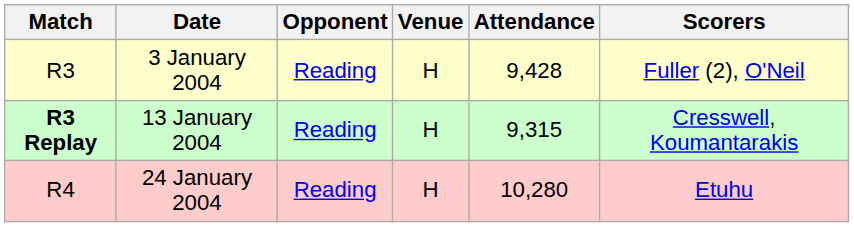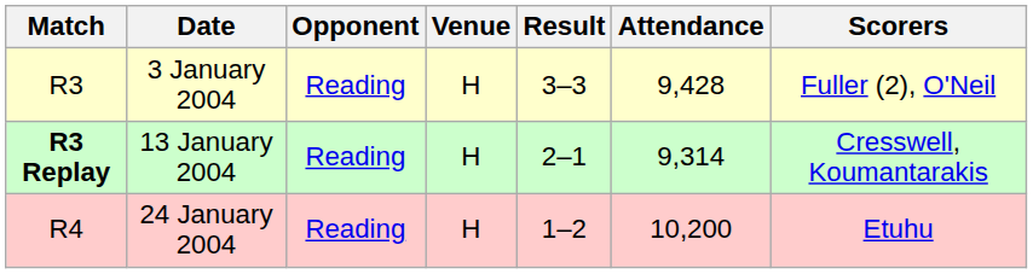 <table class="wikitable" style="font-size:100%; text-align:center">
 <tr>
 <th>Match</th>
 <th>Date</th>
 <th>Opponent</th>
 <th>Venue</th>
+<th>Result</th>
 <th>Attendance</th>
 <th>Scorers</th>
 </tr>
 <tr style="background: #FFFFCC;">
 <td>R3</td>
 <td>3 January 2004</td>
 <td><a href='#'>Reading</a></td>
 <td>H</td>
+<td>3–3</td>
 <td>9,428</td>
 <td><a href='#'>Fuller</a> (2), <a href='#'>O'Neil</a></td>
 </tr>
 <tr style="background: #CCFFCC;">
 <td><strong>R3 Replay</strong></td>
 <td>13 January 2004</td>
 <td><a href='#'>Reading</a></td>
 <td>H</td>
-<td>9,315</td>
+<td>2–1</td>
+<td>9,314</td>
 <td><a href='#'>Cresswell</a>, <a href='#'>Koumantarakis</a></td>
 </tr>
 <tr style="background: #FFCCCC;">
 <td>R4</td>
 <td>24 January 2004</td>
 <td><a href='#'>Reading</a></td>
 <td>H</td>
-<td>10,280</td>
+<td>1–2</td>
+<td>10,200</td>
 <td><a href='#'>Etuhu</a></td>
 </tr>
 </table>
